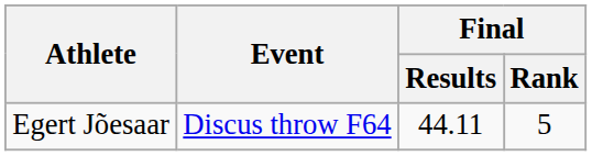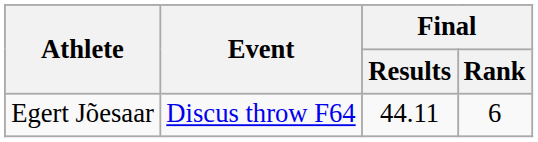 <table class=wikitable style="font-size:90%">
 <tr>
 <th rowspan="2">Athlete</th>
 <th rowspan="2">Event</th>
 <th colspan="2">Final</th>
 </tr>
 <tr>
 <th>Results</th>
 <th>Rank</th>
 </tr>
 <tr align=center>
 <td align=left>Egert Jõesaar</td>
 <td align=left><a href='#'>Discus throw F64</a></td>
 <td>44.11</td>
-<td>5</td>
+<td>6</td>
 </tr>
 </table>
